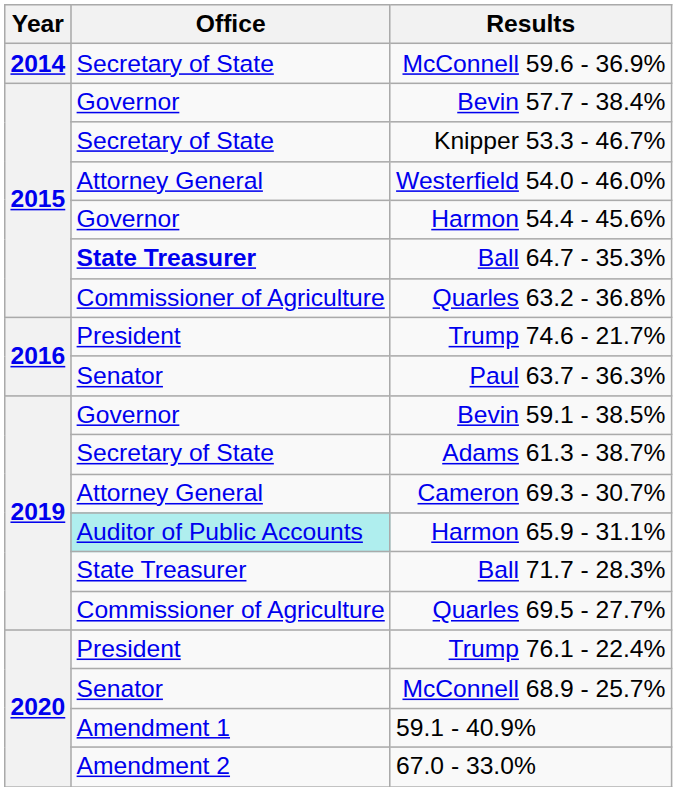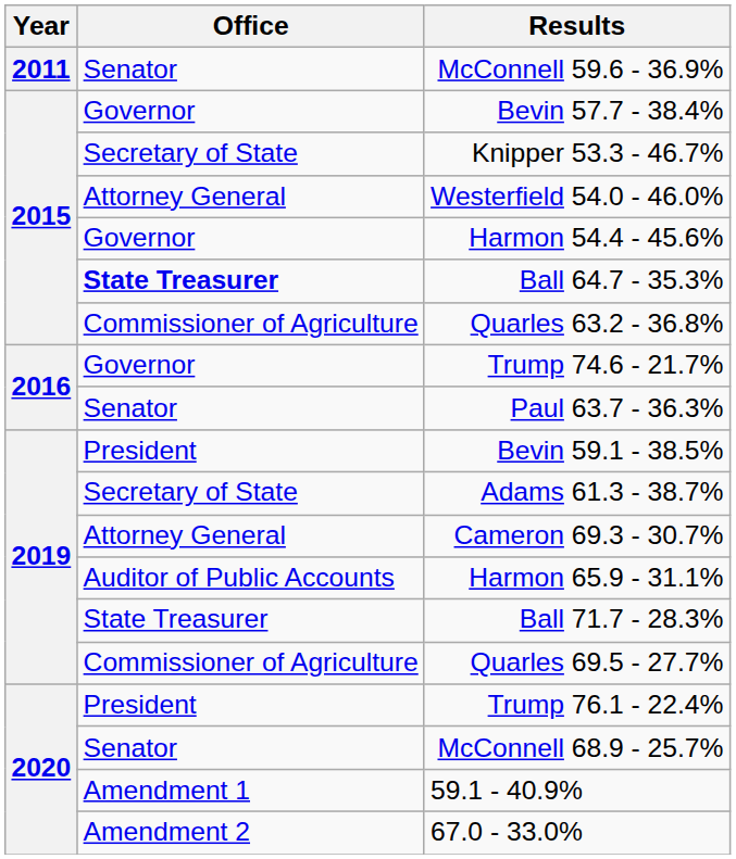 <table class=wikitable>
 <tr>
 <th>Year</th>
 <th>Office</th>
 <th>Results</th>
 </tr>
 <tr>
-<th><a href='#'>2014</a></th>
-<td><a href='#'>Secretary of State</a></td>
+<th><a href='#'>2011</a></th>
+<td><a href='#'>Senator</a></td>
 <td align="right" ><a href='#'>McConnell</a> 59.6 - 36.9%</td>
 </tr>
 <tr>
 <th rowspan=6><a href='#'>2015</a></th>
 <td><a href='#'>Governor</a></td>
 <td align="right" ><a href='#'>Bevin</a> 57.7 - 38.4%</td>
 </tr>
 <tr>
 <td><a href='#'>Secretary of State</a></td>
 <td align="right" >Knipper 53.3 - 46.7%</td>
 </tr>
 <tr>
 <td><a href='#'>Attorney General</a></td>
 <td align="right" ><a href='#'>Westerfield</a> 54.0 - 46.0%</td>
 </tr>
 <tr>
 <td><a href='#'>Governor</a></td>
 <td align="right" ><a href='#'>Harmon</a> 54.4 - 45.6%</td>
 </tr>
 <tr>
 <td><strong><a href='#'>State Treasurer</a></strong></td>
 <td align="right" ><a href='#'>Ball</a> 64.7 - 35.3%</td>
 </tr>
 <tr>
 <td><a href='#'>Commissioner of Agriculture</a></td>
 <td align="right" ><a href='#'>Quarles</a> 63.2 - 36.8%</td>
 </tr>
 <tr>
 <th rowspan=2><a href='#'>2016</a></th>
-<td><a href='#'>President</a></td>
+<td><a href='#'>Governor</a></td>
 <td align="right" ><a href='#'>Trump</a> 74.6 - 21.7%</td>
 </tr>
 <tr>
 <td><a href='#'>Senator</a></td>
 <td align="right" ><a href='#'>Paul</a> 63.7 - 36.3%</td>
 </tr>
 <tr>
 <th rowspan=6><a href='#'>2019</a></th>
-<td><a href='#'>Governor</a></td>
+<td><a href='#'>President</a></td>
 <td align="right" ><a href='#'>Bevin</a> 59.1 - 38.5%</td>
 </tr>
 <tr>
 <td><a href='#'>Secretary of State</a></td>
 <td align="right" ><a href='#'>Adams</a> 61.3 - 38.7%</td>
 </tr>
 <tr>
 <td><a href='#'>Attorney General</a></td>
 <td align="right" ><a href='#'>Cameron</a> 69.3 - 30.7%</td>
 </tr>
 <tr>
-<td style="background: paleturquoise;"><a href='#'>Auditor of Public Accounts</a></td>
+<td><a href='#'>Auditor of Public Accounts</a></td>
 <td align="right" ><a href='#'>Harmon</a> 65.9 - 31.1%</td>
 </tr>
 <tr>
 <td><a href='#'>State Treasurer</a></td>
 <td align="right" ><a href='#'>Ball</a> 71.7 - 28.3%</td>
 </tr>
 <tr>
 <td><a href='#'>Commissioner of Agriculture</a></td>
 <td align="right" ><a href='#'>Quarles</a> 69.5 - 27.7%</td>
 </tr>
 <tr>
 <th rowspan=4><a href='#'>2020</a></th>
 <td><a href='#'>President</a></td>
 <td align="right" ><a href='#'>Trump</a> 76.1 - 22.4%</td>
 </tr>
 <tr>
 <td><a href='#'>Senator</a></td>
 <td align="right" ><a href='#'>McConnell</a> 68.9 - 25.7%</td>
 </tr>
 <tr>
 <td><a href='#'>Amendment 1</a></td>
 <td> 59.1 - 40.9%</td>
 </tr>
 <tr>
 <td><a href='#'>Amendment 2</a></td>
 <td> 67.0 - 33.0%</td>
 </tr>
 </table>
